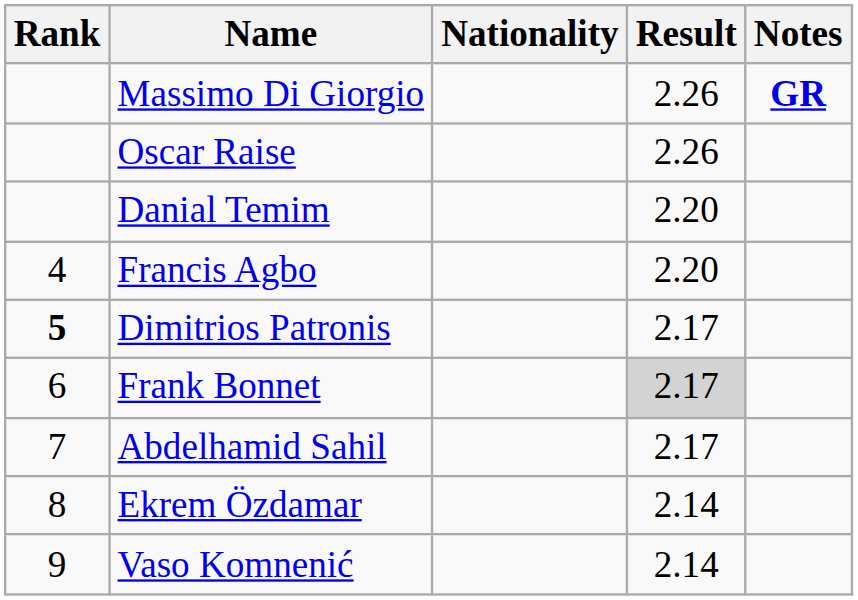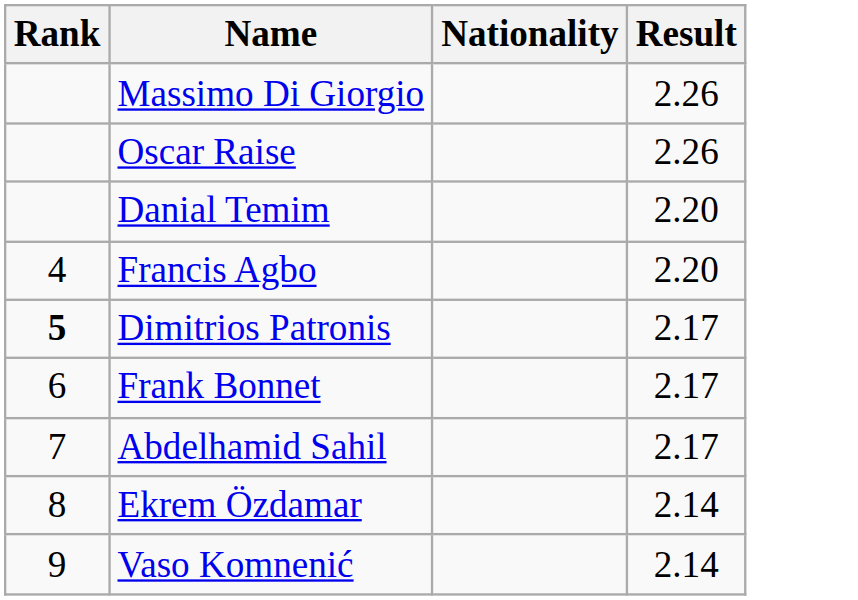 <table class="wikitable sortable" style="text-align:center">
 <tr>
 <th>Rank</th>
 <th>Name</th>
 <th>Nationality</th>
 <th>Result</th>
-<th>Notes</th>
 </tr>
 <tr>
 <td></td>
 <td align=left><a href='#'>Massimo Di Giorgio</a></td>
 <td align=left></td>
 <td>2.26</td>
-<td><strong><a href='#'>GR</a></strong></td>
 </tr>
 <tr>
 <td></td>
 <td align=left><a href='#'>Oscar Raise</a></td>
 <td align=left></td>
 <td>2.26</td>
-<td></td>
 </tr>
 <tr>
 <td></td>
 <td align=left><a href='#'>Danial Temim</a></td>
 <td align=left></td>
 <td>2.20</td>
-<td></td>
 </tr>
 <tr>
 <td>4</td>
 <td align=left><a href='#'>Francis Agbo</a></td>
 <td align=left></td>
 <td>2.20</td>
-<td></td>
 </tr>
 <tr>
 <td><strong>5</strong></td>
 <td align=left><a href='#'>Dimitrios Patronis</a></td>
 <td align=left></td>
 <td>2.17</td>
-<td></td>
 </tr>
 <tr>
 <td>6</td>
 <td align=left><a href='#'>Frank Bonnet</a></td>
 <td align=left></td>
-<td style="background: lightgrey;">2.17</td>
-<td></td>
+<td>2.17</td>
 </tr>
 <tr>
 <td>7</td>
 <td align=left><a href='#'>Abdelhamid Sahil</a></td>
 <td align=left></td>
 <td>2.17</td>
-<td></td>
 </tr>
 <tr>
 <td>8</td>
 <td align=left><a href='#'>Ekrem Özdamar</a></td>
 <td align=left></td>
 <td>2.14</td>
-<td></td>
 </tr>
 <tr>
 <td>9</td>
 <td align=left><a href='#'>Vaso Komnenić</a></td>
 <td align=left></td>
 <td>2.14</td>
-<td></td>
 </tr>
 </table>
